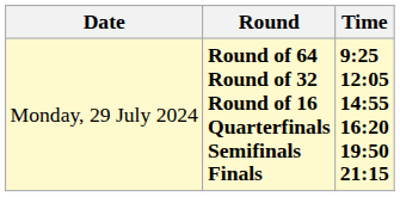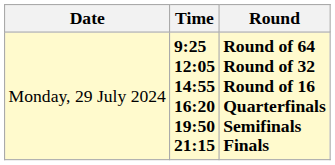 <table class="wikitable">
 <tr>
 <th>Date</th>
+<th>Time</th>
 <th>Round</th>
-<th>Time</th>
 </tr>
 <tr style=background:lemonchiffon>
 <td>Monday, 29 July 2024</td>
+<td><strong>9:25</strong><br><strong>12:05</strong><br><strong>14:55</strong><br><strong>16:20</strong><br><strong>19:50</strong><br><strong>21:15</strong></td>
 <td><strong>Round of 64</strong><br><strong>Round of 32</strong><br><strong>Round of 16</strong><br><strong>Quarterfinals</strong><br><strong>Semifinals</strong><br><strong>Finals</strong></td>
-<td><strong>9:25</strong><br><strong>12:05</strong><br><strong>14:55</strong><br><strong>16:20</strong><br><strong>19:50</strong><br><strong>21:15</strong></td>
 </tr>
 </table>
